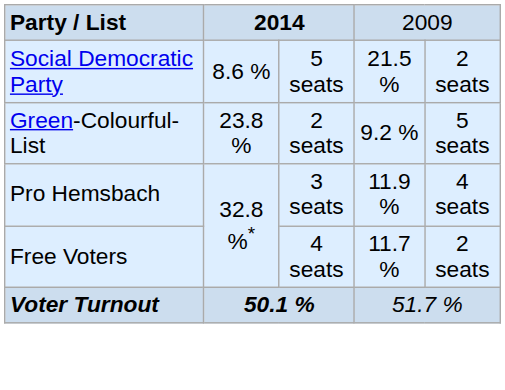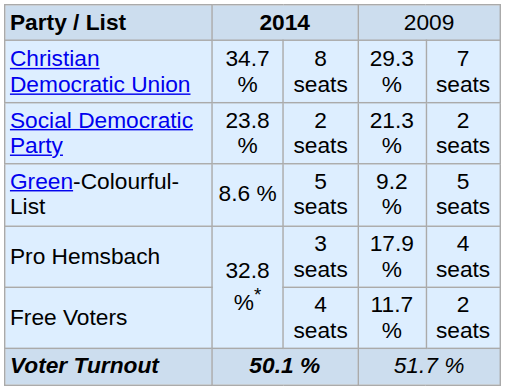 <table class="wikitable" style="text-align:center" width="350">
 <tr bgcolor="#ccddee">
 <td align="left"><strong>Party / List</strong></td>
 <td colspan="2"><strong>2014</strong></td>
 <td colspan="2">2009</td>
 </tr>
 <tr bgcolor="#DDEEFF">
+<td align="left"><a href='#'>Christian Democratic Union</a></td>
+<td>34.7 %</td>
+<td>8 seats</td>
+<td>29.3 %</td>
+<td>7 seats</td>
+</tr>
+<tr bgcolor="#DDEEFF">
 <td align="left"><a href='#'>Social Democratic Party</a></td>
-<td>8.6 %</td>
-<td>5 seats</td>
-<td>21.5 %</td>
+<td>23.8 %</td>
+<td>2 seats</td>
+<td>21.3 %</td>
 <td>2 seats</td>
 </tr>
 <tr bgcolor="#DDEEFF">
 <td align="left"><a href='#'>Green</a>-Colourful-List</td>
-<td>23.8 %</td>
-<td>2 seats</td>
+<td>8.6 %</td>
+<td>5 seats</td>
 <td>9.2 %</td>
 <td>5 seats</td>
 </tr>
 <tr bgcolor="#DDEEFF">
 <td align="left">Pro Hemsbach</td>
 <td rowspan="2">32.8 %<sup>*</sup></td>
 <td>3 seats</td>
-<td>11.9 %</td>
+<td>17.9 %</td>
 <td>4 seats</td>
 </tr>
 <tr bgcolor="#DDEEFF">
 <td align="left">Free Voters</td>
 <td>4 seats</td>
 <td>11.7 %</td>
 <td>2 seats</td>
 </tr>
 <tr bgcolor="#CCDDEE">
 <td align="left"><strong><em>Voter Turnout</em></strong></td>
 <td colspan="2"><strong><em>50.1 %</em></strong></td>
 <td colspan="2"><em>51.7 %</em></td>
 </tr>
 </table>
